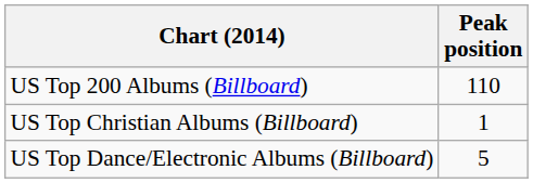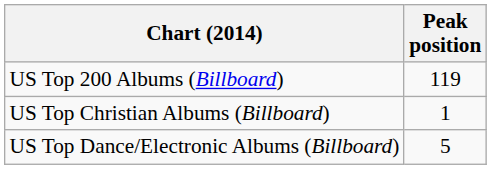 <table class="wikitable">
 <tr>
 <th>Chart (2014)</th>
 <th>Peak<br>position</th>
 </tr>
 <tr>
 <td>US Top 200 Albums (<em><a href='#'>Billboard</a></em>)</td>
-<td style="text-align:center;">110</td>
+<td style="text-align:center;">119</td>
 </tr>
 <tr>
 <td>US Top Christian Albums (<em>Billboard</em>)</td>
 <td style="text-align:center;">1</td>
 </tr>
 <tr>
 <td>US Top Dance/Electronic Albums (<em>Billboard</em>)</td>
 <td style="text-align:center;">5</td>
 </tr>
 </table>
